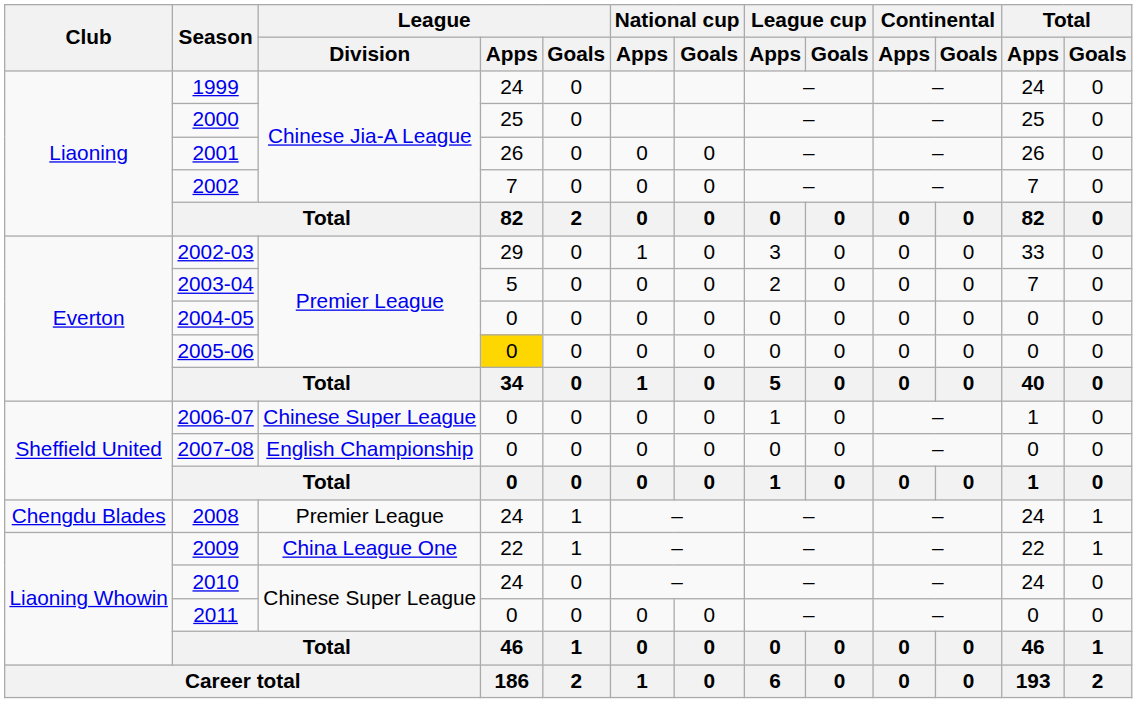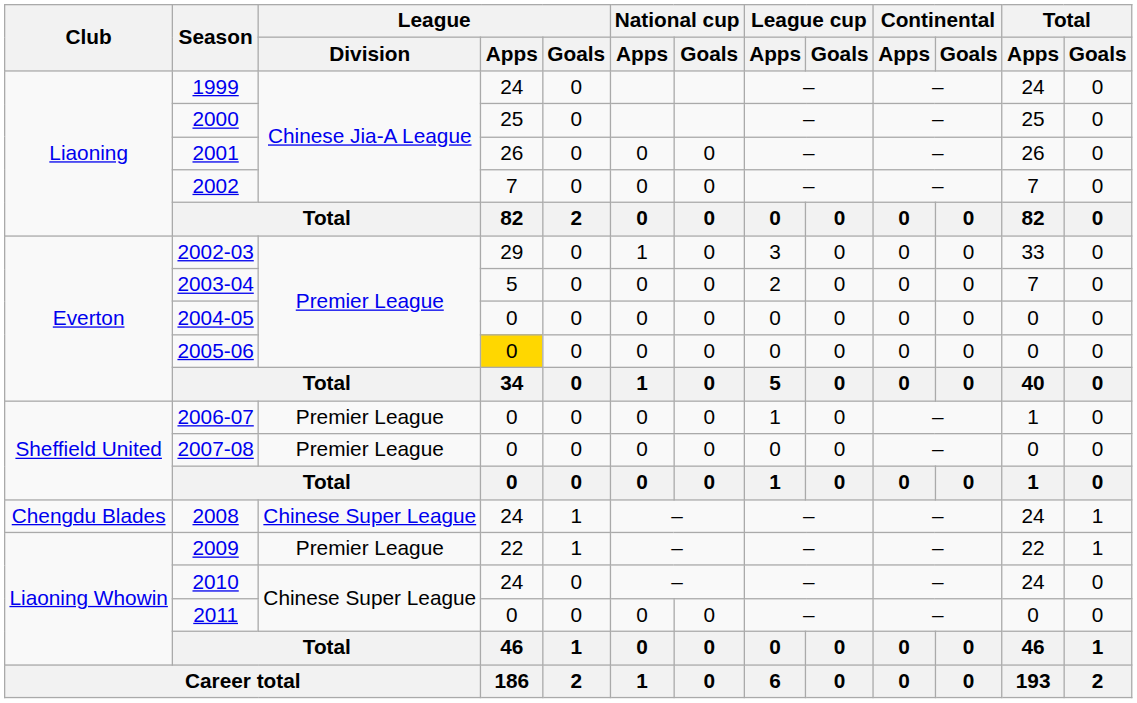 <table class="wikitable" style="text-align:center">
 <tr>
 <th rowspan="2">Club</th>
 <th rowspan="2">Season</th>
 <th colspan="3">League</th>
 <th colspan="2">National cup</th>
 <th colspan="2">League cup</th>
 <th colspan="2">Continental</th>
 <th colspan="2">Total</th>
 </tr>
 <tr>
 <th>Division</th>
 <th>Apps</th>
 <th>Goals</th>
 <th>Apps</th>
 <th>Goals</th>
 <th>Apps</th>
 <th>Goals</th>
 <th>Apps</th>
 <th>Goals</th>
 <th>Apps</th>
 <th>Goals</th>
 </tr>
 <tr>
 <td rowspan="5"><a href='#'>Liaoning</a></td>
 <td><a href='#'>1999</a></td>
 <td rowspan="4"><a href='#'>Chinese Jia-A League</a></td>
 <td>24</td>
 <td>0</td>
 <td></td>
 <td></td>
 <td colspan="2">–</td>
 <td colspan="2">–</td>
 <td>24</td>
 <td>0</td>
 </tr>
 <tr>
 <td><a href='#'>2000</a></td>
 <td>25</td>
 <td>0</td>
 <td></td>
 <td></td>
 <td colspan="2">–</td>
 <td colspan="2">–</td>
 <td>25</td>
 <td>0</td>
 </tr>
 <tr>
 <td><a href='#'>2001</a></td>
 <td>26</td>
 <td>0</td>
 <td>0</td>
 <td>0</td>
 <td colspan="2">–</td>
 <td colspan="2">–</td>
 <td>26</td>
 <td>0</td>
 </tr>
 <tr>
 <td><a href='#'>2002</a></td>
 <td>7</td>
 <td>0</td>
 <td>0</td>
 <td>0</td>
 <td colspan="2">–</td>
 <td colspan="2">–</td>
 <td>7</td>
 <td>0</td>
 </tr>
 <tr>
 <th colspan="2">Total</th>
 <th>82</th>
 <th>2</th>
 <th>0</th>
 <th>0</th>
 <th>0</th>
 <th>0</th>
 <th>0</th>
 <th>0</th>
 <th>82</th>
 <th>0</th>
 </tr>
 <tr>
 <td rowspan="5"><a href='#'>Everton</a></td>
 <td><a href='#'>2002-03</a></td>
 <td rowspan="4"><a href='#'>Premier League</a></td>
 <td>29</td>
 <td>0</td>
 <td>1</td>
 <td>0</td>
 <td>3</td>
 <td>0</td>
 <td>0</td>
 <td>0</td>
 <td>33</td>
 <td>0</td>
 </tr>
 <tr>
 <td><a href='#'>2003-04</a></td>
 <td>5</td>
 <td>0</td>
 <td>0</td>
 <td>0</td>
 <td>2</td>
 <td>0</td>
 <td>0</td>
 <td>0</td>
 <td>7</td>
 <td>0</td>
 </tr>
 <tr>
 <td><a href='#'>2004-05</a></td>
 <td>0</td>
 <td>0</td>
 <td>0</td>
 <td>0</td>
 <td>0</td>
 <td>0</td>
 <td>0</td>
 <td>0</td>
 <td>0</td>
 <td>0</td>
 </tr>
 <tr>
 <td><a href='#'>2005-06</a></td>
 <td style="background: gold;">0</td>
 <td>0</td>
 <td>0</td>
 <td>0</td>
 <td>0</td>
 <td>0</td>
 <td>0</td>
 <td>0</td>
 <td>0</td>
 <td>0</td>
 </tr>
 <tr>
 <th colspan="2">Total</th>
 <th>34</th>
 <th>0</th>
 <th>1</th>
 <th>0</th>
 <th>5</th>
 <th>0</th>
 <th>0</th>
 <th>0</th>
 <th>40</th>
 <th>0</th>
 </tr>
 <tr>
 <td rowspan="3"><a href='#'>Sheffield United</a></td>
 <td><a href='#'>2006-07</a></td>
-<td><a href='#'>Chinese Super League</a></td>
+<td>Premier League</td>
 <td>0</td>
 <td>0</td>
 <td>0</td>
 <td>0</td>
 <td>1</td>
 <td>0</td>
 <td colspan="2">–</td>
 <td>1</td>
 <td>0</td>
 </tr>
 <tr>
 <td><a href='#'>2007-08</a></td>
-<td><a href='#'>English Championship</a></td>
+<td>Premier League</td>
 <td>0</td>
 <td>0</td>
 <td>0</td>
 <td>0</td>
 <td>0</td>
 <td>0</td>
 <td colspan="2">–</td>
 <td>0</td>
 <td>0</td>
 </tr>
 <tr>
 <th colspan="2">Total</th>
 <th>0</th>
 <th>0</th>
 <th>0</th>
 <th>0</th>
 <th>1</th>
 <th>0</th>
 <th>0</th>
 <th>0</th>
 <th>1</th>
 <th>0</th>
 </tr>
 <tr>
 <td><a href='#'>Chengdu Blades</a></td>
 <td><a href='#'>2008</a></td>
-<td>Premier League</td>
+<td><a href='#'>Chinese Super League</a></td>
 <td>24</td>
 <td>1</td>
 <td colspan="2">–</td>
 <td colspan="2">–</td>
 <td colspan="2">–</td>
 <td>24</td>
 <td>1</td>
 </tr>
 <tr>
 <td rowspan="4"><a href='#'>Liaoning Whowin</a></td>
 <td><a href='#'>2009</a></td>
-<td><a href='#'>China League One</a></td>
+<td>Premier League</td>
 <td>22</td>
 <td>1</td>
 <td colspan="2">–</td>
 <td colspan="2">–</td>
 <td colspan="2">–</td>
 <td>22</td>
 <td>1</td>
 </tr>
 <tr>
 <td><a href='#'>2010</a></td>
 <td rowspan="2">Chinese Super League</td>
 <td>24</td>
 <td>0</td>
 <td colspan="2">–</td>
 <td colspan="2">–</td>
 <td colspan="2">–</td>
 <td>24</td>
 <td>0</td>
 </tr>
 <tr>
 <td><a href='#'>2011</a></td>
 <td>0</td>
 <td>0</td>
 <td>0</td>
 <td>0</td>
 <td colspan="2">–</td>
 <td colspan="2">–</td>
 <td>0</td>
 <td>0</td>
 </tr>
 <tr>
 <th colspan="2">Total</th>
 <th>46</th>
 <th>1</th>
 <th>0</th>
 <th>0</th>
 <th>0</th>
 <th>0</th>
 <th>0</th>
 <th>0</th>
 <th>46</th>
 <th>1</th>
 </tr>
 <tr>
 <th colspan="3">Career total</th>
 <th>186</th>
 <th>2</th>
 <th>1</th>
 <th>0</th>
 <th>6</th>
 <th>0</th>
 <th>0</th>
 <th>0</th>
 <th>193</th>
 <th>2</th>
 </tr>
 </table>
